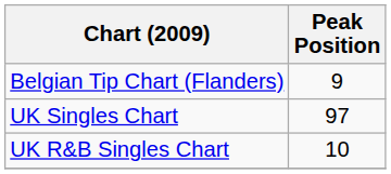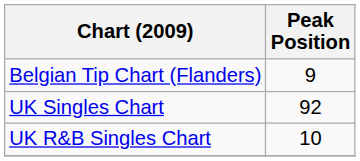 <table class="wikitable sortable">
 <tr>
 <th align="left">Chart (2009)</th>
 <th align="left">Peak<br>Position</th>
 </tr>
 <tr>
 <td align="left"><a href='#'>Belgian Tip Chart (Flanders)</a></td>
 <td align="center">9</td>
 </tr>
 <tr>
 <td align="left"><a href='#'>UK Singles Chart</a></td>
-<td align="center">97</td>
+<td align="center">92</td>
 </tr>
 <tr>
 <td align="left"><a href='#'>UK R&B Singles Chart</a></td>
 <td align="center">10</td>
 </tr>
 <tr>
 </tr>
 </table>
